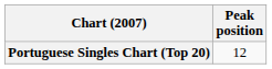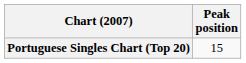 <table class="wikitable plainrowheaders" style="text-align:center">
 <tr>
 <th>Chart (2007)</th>
 <th>Peak<br>position</th>
 </tr>
 <tr>
 <th scope="row">Portuguese Singles Chart (Top 20)</th>
-<td>12</td>
+<td>15</td>
 </tr>
 </table>
